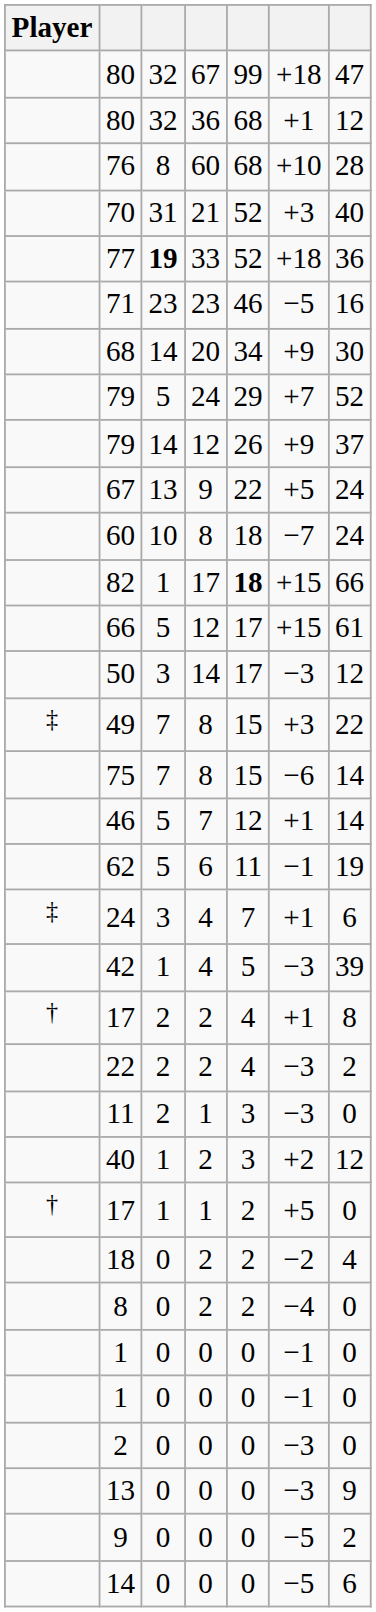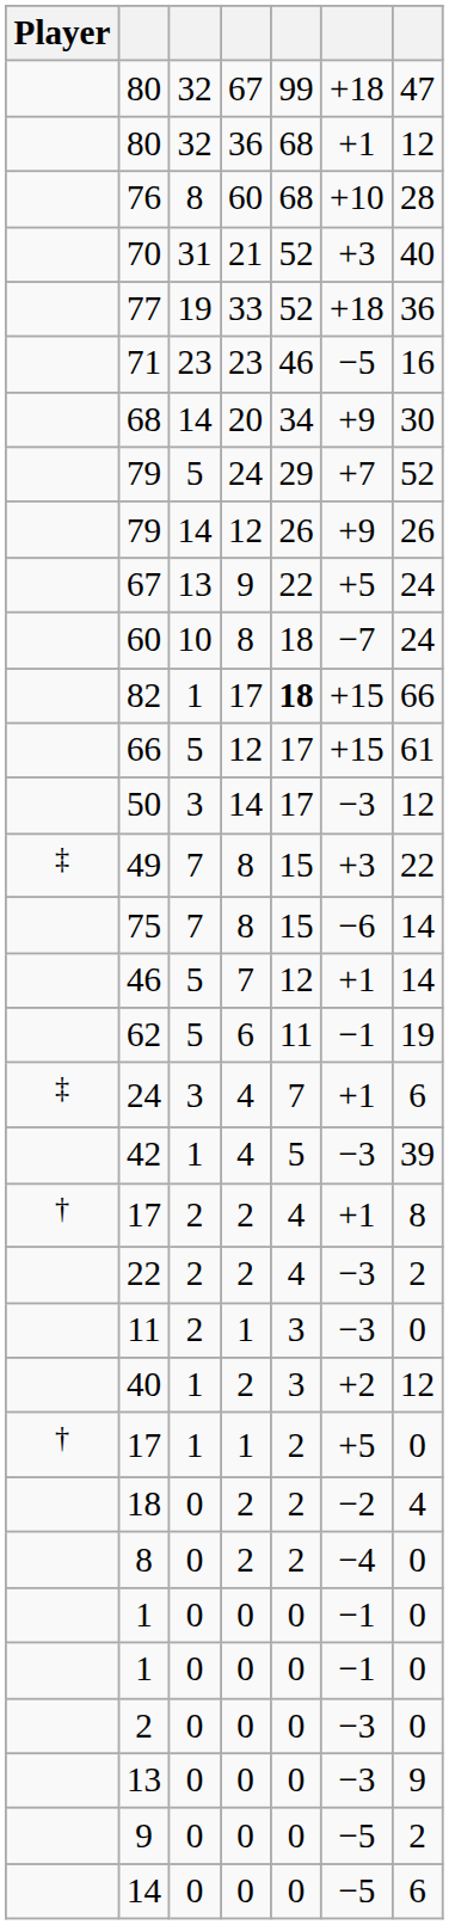 <table class="wikitable sortable" style="text-align:center;">
 <tr>
 <th>Player</th>
 <th></th>
 <th></th>
 <th></th>
 <th></th>
 <th data-sort-type="number"></th>
 <th></th>
 </tr>
 <tr>
 <td></td>
 <td>80</td>
 <td>32</td>
 <td>67</td>
 <td>99</td>
 <td>+18</td>
 <td>47</td>
 </tr>
 <tr>
 <td></td>
 <td>80</td>
 <td>32</td>
 <td>36</td>
 <td>68</td>
 <td>+1</td>
 <td>12</td>
 </tr>
 <tr>
 <td></td>
 <td>76</td>
 <td>8</td>
 <td>60</td>
 <td>68</td>
 <td>+10</td>
 <td>28</td>
 </tr>
 <tr>
 <td></td>
 <td>70</td>
 <td>31</td>
 <td>21</td>
 <td>52</td>
 <td>+3</td>
 <td>40</td>
 </tr>
 <tr>
 <td></td>
 <td>77</td>
-<td><strong>19</strong></td>
+<td>19</td>
 <td>33</td>
 <td>52</td>
 <td>+18</td>
 <td>36</td>
 </tr>
 <tr>
 <td></td>
 <td>71</td>
 <td>23</td>
 <td>23</td>
 <td>46</td>
 <td>−5</td>
 <td>16</td>
 </tr>
 <tr>
 <td></td>
 <td>68</td>
 <td>14</td>
 <td>20</td>
 <td>34</td>
 <td>+9</td>
 <td>30</td>
 </tr>
 <tr>
 <td></td>
 <td>79</td>
 <td>5</td>
 <td>24</td>
 <td>29</td>
 <td>+7</td>
 <td>52</td>
 </tr>
 <tr>
 <td></td>
 <td>79</td>
 <td>14</td>
 <td>12</td>
 <td>26</td>
 <td>+9</td>
-<td>37</td>
+<td>26</td>
 </tr>
 <tr>
 <td></td>
 <td>67</td>
 <td>13</td>
 <td>9</td>
 <td>22</td>
 <td>+5</td>
 <td>24</td>
 </tr>
 <tr>
 <td></td>
 <td>60</td>
 <td>10</td>
 <td>8</td>
 <td>18</td>
 <td>−7</td>
 <td>24</td>
 </tr>
 <tr>
 <td></td>
 <td>82</td>
 <td>1</td>
 <td>17</td>
 <td><strong>18</strong></td>
 <td>+15</td>
 <td>66</td>
 </tr>
 <tr>
 <td></td>
 <td>66</td>
 <td>5</td>
 <td>12</td>
 <td>17</td>
 <td>+15</td>
 <td>61</td>
 </tr>
 <tr>
 <td></td>
 <td>50</td>
 <td>3</td>
 <td>14</td>
 <td>17</td>
 <td>−3</td>
 <td>12</td>
 </tr>
 <tr>
 <td><sup>‡</sup></td>
 <td>49</td>
 <td>7</td>
 <td>8</td>
 <td>15</td>
 <td>+3</td>
 <td>22</td>
 </tr>
 <tr>
 <td></td>
 <td>75</td>
 <td>7</td>
 <td>8</td>
 <td>15</td>
 <td>−6</td>
 <td>14</td>
 </tr>
 <tr>
 <td></td>
 <td>46</td>
 <td>5</td>
 <td>7</td>
 <td>12</td>
 <td>+1</td>
 <td>14</td>
 </tr>
 <tr>
 <td></td>
 <td>62</td>
 <td>5</td>
 <td>6</td>
 <td>11</td>
 <td>−1</td>
 <td>19</td>
 </tr>
 <tr>
 <td><sup>‡</sup></td>
 <td>24</td>
 <td>3</td>
 <td>4</td>
 <td>7</td>
 <td>+1</td>
 <td>6</td>
 </tr>
 <tr>
 <td></td>
 <td>42</td>
 <td>1</td>
 <td>4</td>
 <td>5</td>
 <td>−3</td>
 <td>39</td>
 </tr>
 <tr>
 <td><sup>†</sup></td>
 <td>17</td>
 <td>2</td>
 <td>2</td>
 <td>4</td>
 <td>+1</td>
 <td>8</td>
 </tr>
 <tr>
 <td></td>
 <td>22</td>
 <td>2</td>
 <td>2</td>
 <td>4</td>
 <td>−3</td>
 <td>2</td>
 </tr>
 <tr>
 <td></td>
 <td>11</td>
 <td>2</td>
 <td>1</td>
 <td>3</td>
 <td>−3</td>
 <td>0</td>
 </tr>
 <tr>
 <td></td>
 <td>40</td>
 <td>1</td>
 <td>2</td>
 <td>3</td>
 <td>+2</td>
 <td>12</td>
 </tr>
 <tr>
 <td><sup>†</sup></td>
 <td>17</td>
 <td>1</td>
 <td>1</td>
 <td>2</td>
 <td>+5</td>
 <td>0</td>
 </tr>
 <tr>
 <td></td>
 <td>18</td>
 <td>0</td>
 <td>2</td>
 <td>2</td>
 <td>−2</td>
 <td>4</td>
 </tr>
 <tr>
 <td></td>
 <td>8</td>
 <td>0</td>
 <td>2</td>
 <td>2</td>
 <td>−4</td>
 <td>0</td>
 </tr>
 <tr>
 <td></td>
 <td>1</td>
 <td>0</td>
 <td>0</td>
 <td>0</td>
 <td>−1</td>
 <td>0</td>
 </tr>
 <tr>
 <td></td>
 <td>1</td>
 <td>0</td>
 <td>0</td>
 <td>0</td>
 <td>−1</td>
 <td>0</td>
 </tr>
 <tr>
 <td></td>
 <td>2</td>
 <td>0</td>
 <td>0</td>
 <td>0</td>
 <td>−3</td>
 <td>0</td>
 </tr>
 <tr>
 <td></td>
 <td>13</td>
 <td>0</td>
 <td>0</td>
 <td>0</td>
 <td>−3</td>
 <td>9</td>
 </tr>
 <tr>
 <td></td>
 <td>9</td>
 <td>0</td>
 <td>0</td>
 <td>0</td>
 <td>−5</td>
 <td>2</td>
 </tr>
 <tr>
 <td></td>
 <td>14</td>
 <td>0</td>
 <td>0</td>
 <td>0</td>
 <td>−5</td>
 <td>6</td>
 </tr>
 </table>
